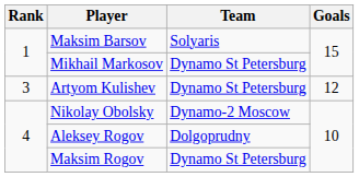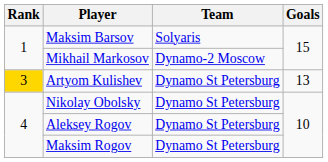 <table class="wikitable">
 <tr>
 <th>Rank</th>
 <th>Player</th>
 <th>Team</th>
 <th>Goals</th>
 </tr>
 <tr>
 <td style="text-align:center;" rowspan="2">1</td>
 <td> <a href='#'>Maksim Barsov</a></td>
 <td><a href='#'>Solyaris</a></td>
 <td style="text-align:center;" rowspan="2">15</td>
 </tr>
 <tr>
 <td> <a href='#'>Mikhail Markosov</a></td>
-<td><a href='#'>Dynamo St Petersburg</a></td>
+<td><a href='#'>Dynamo-2 Moscow</a></td>
 </tr>
 <tr>
-<td style="text-align:center;" rowspan="1">3</td>
+<td style="background: gold; text-align:center;" rowspan="1">3</td>
 <td> <a href='#'>Artyom Kulishev</a></td>
 <td><a href='#'>Dynamo St Petersburg</a></td>
-<td style="text-align:center;" rowspan="1">12</td>
+<td style="text-align:center;" rowspan="1">13</td>
 </tr>
 <tr>
 <td style="text-align:center;" rowspan="3">4</td>
 <td> <a href='#'>Nikolay Obolsky</a></td>
-<td><a href='#'>Dynamo-2 Moscow</a></td>
+<td><a href='#'>Dynamo St Petersburg</a></td>
 <td style="text-align:center;" rowspan="3">10</td>
 </tr>
 <tr>
 <td> <a href='#'>Aleksey Rogov</a></td>
-<td><a href='#'>Dolgoprudny</a></td>
+<td><a href='#'>Dynamo St Petersburg</a></td>
 </tr>
 <tr>
 <td> <a href='#'>Maksim Rogov</a></td>
 <td><a href='#'>Dynamo St Petersburg</a></td>
 </tr>
 </table>
